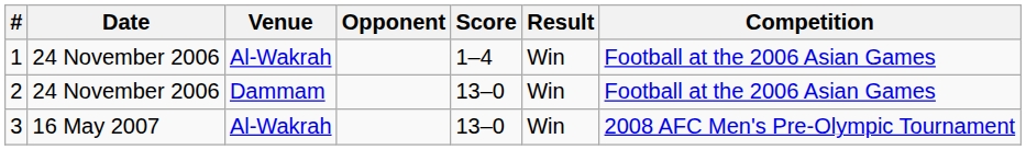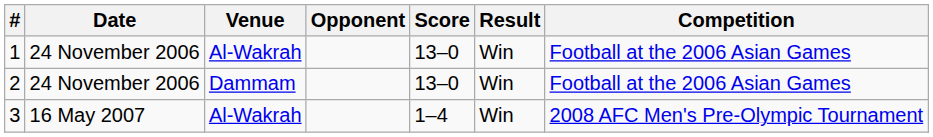 <table class="wikitable">
 <tr>
 <th>#</th>
 <th>Date</th>
 <th>Venue</th>
 <th>Opponent</th>
 <th>Score</th>
 <th>Result</th>
 <th>Competition</th>
 </tr>
 <tr>
 <td>1</td>
 <td>24 November 2006</td>
 <td><a href='#'>Al-Wakrah</a></td>
 <td></td>
-<td>1–4</td>
+<td>13–0</td>
 <td>Win</td>
 <td><a href='#'>Football at the 2006 Asian Games</a></td>
 </tr>
 <tr>
 <td>2</td>
 <td>24 November 2006</td>
 <td><a href='#'>Dammam</a></td>
 <td></td>
 <td>13–0</td>
 <td>Win</td>
 <td><a href='#'>Football at the 2006 Asian Games</a></td>
 </tr>
 <tr>
 <td>3</td>
 <td>16 May 2007</td>
 <td><a href='#'>Al-Wakrah</a></td>
 <td></td>
-<td>13–0</td>
+<td>1–4</td>
 <td>Win</td>
 <td><a href='#'>2008 AFC Men's Pre-Olympic Tournament</a></td>
 </tr>
 </table>
